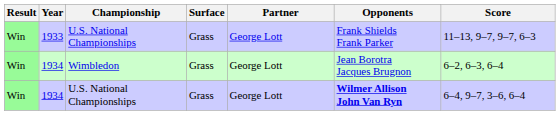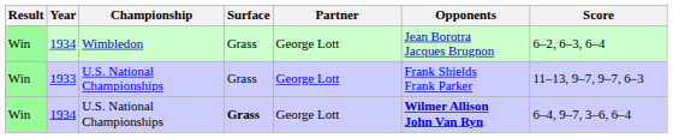 <table class="sortable wikitable">
 <tr>
 <th style="width:40px">Result</th>
 <th style="width:30px">Year</th>
 <th style="width:170px">Championship</th>
 <th style="width:50px">Surface</th>
 <th style="width:150px">Partner</th>
 <th style="width:150px">Opponents</th>
 <th style="width:160px"  class="unsortable">Score</th>
-</tr>
-<tr style="background:#ccf;">
-<td style="background:#98fb98;">Win</td>
-<td><a href='#'>1933</a></td>
-<td><a href='#'>U.S. National Championships</a></td>
-<td>Grass</td>
-<td> <a href='#'>George Lott</a></td>
-<td> <a href='#'>Frank Shields</a> <br>  <a href='#'>Frank Parker</a></td>
-<td>11–13, 9–7, 9–7, 6–3</td>
 </tr>
 <tr style="background:#cfc;">
 <td style="background:#98fb98;">Win</td>
 <td><a href='#'>1934</a></td>
 <td><a href='#'>Wimbledon</a></td>
 <td>Grass</td>
 <td> George Lott</td>
 <td> <a href='#'>Jean Borotra</a> <br>  <a href='#'>Jacques Brugnon</a></td>
 <td>6–2, 6–3, 6–4</td>
 </tr>
 <tr style="background:#ccf;">
 <td style="background:#98fb98;">Win</td>
+<td><a href='#'>1933</a></td>
+<td><a href='#'>U.S. National Championships</a></td>
+<td>Grass</td>
+<td> <a href='#'>George Lott</a></td>
+<td> <a href='#'>Frank Shields</a> <br>  <a href='#'>Frank Parker</a></td>
+<td>11–13, 9–7, 9–7, 6–3</td>
+</tr>
+<tr style="background:#ccf;">
+<td style="background:#98fb98;">Win</td>
 <td><a href='#'>1934</a></td>
 <td>U.S. National Championships</td>
-<td>Grass</td>
+<td><strong>Grass</strong></td>
 <td> George Lott</td>
 <td><strong> <a href='#'>Wilmer Allison</a> <br>  <a href='#'>John Van Ryn</a></strong></td>
 <td>6–4, 9–7, 3–6, 6–4</td>
 </tr>
 </table>
